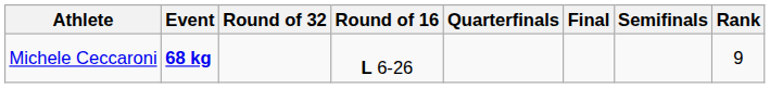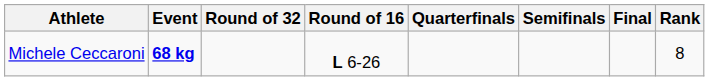 <table class=wikitable style="font-size:90%; text-align:center">
 <tr>
 <th>Athlete</th>
 <th>Event</th>
 <th>Round of 32</th>
 <th>Round of 16</th>
 <th>Quarterfinals</th>
+<th>Semifinals</th>
 <th>Final</th>
-<th>Semifinals</th>
 <th>Rank</th>
 </tr>
 <tr>
 <td align=left><a href='#'>Michele Ceccaroni</a></td>
 <td align=left><strong><a href='#'>68 kg</a></strong></td>
 <td></td>
 <td><br><strong>L</strong> 6-26</td>
 <td></td>
 <td></td>
 <td></td>
-<td>9</td>
+<td>8</td>
 </tr>
 </table>
